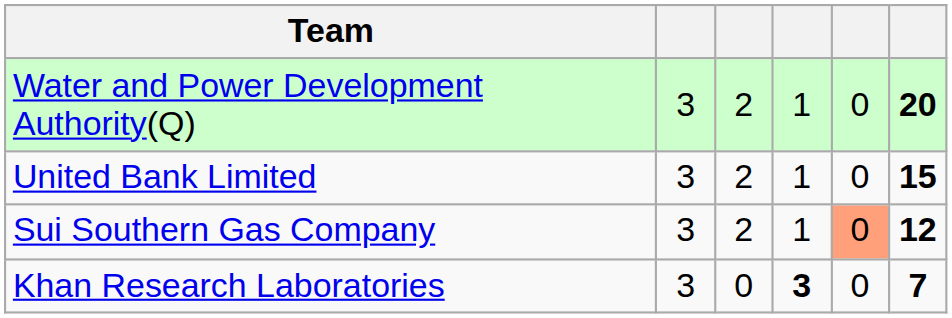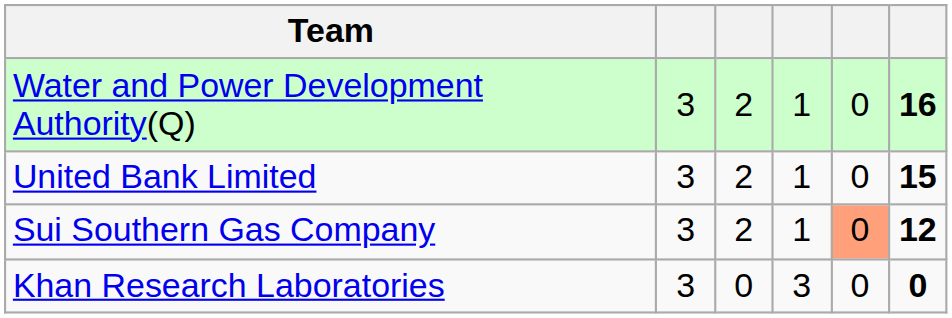 <table class="wikitable" style="text-align:center">
 <tr>
 <th style="width:300px">Team</th>
 <th width="20"></th>
 <th width="20"></th>
 <th width="20"></th>
 <th width="20"></th>
 <th width="20"></th>
 </tr>
 <tr style="background:#cfc">
 <td style="text-align:left"><a href='#'>Water and Power Development Authority</a>(Q)</td>
 <td>3</td>
 <td>2</td>
 <td>1</td>
 <td>0</td>
-<td><strong>20</strong></td>
+<td><strong>16</strong></td>
 </tr>
 <tr>
 <td style="text-align:left"><a href='#'>United Bank Limited</a></td>
 <td>3</td>
 <td>2</td>
 <td>1</td>
 <td>0</td>
 <td><strong>15</strong></td>
 </tr>
 <tr>
 <td style="text-align:left"><a href='#'>Sui Southern Gas Company</a></td>
 <td>3</td>
 <td>2</td>
 <td>1</td>
 <td style="background: lightsalmon;">0</td>
 <td><strong>12</strong></td>
 </tr>
 <tr>
 <td style="text-align:left"><a href='#'>Khan Research Laboratories</a></td>
 <td>3</td>
 <td>0</td>
-<td><strong>3</strong></td>
+<td>3</td>
 <td>0</td>
-<td><strong>7</strong></td>
+<td><strong>0</strong></td>
 </tr>
 </table>
